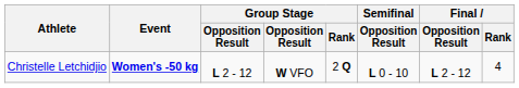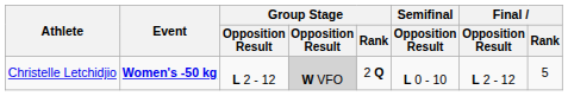 <table class="wikitable" style="font-size:90%;">
 <tr>
 <th rowspan=2>Athlete</th>
 <th rowspan=2>Event</th>
 <th colspan=3>Group Stage</th>
 <th>Semifinal</th>
 <th colspan=2>Final / </th>
 </tr>
 <tr style="font-size: 95%">
 <th>Opposition<br>Result</th>
 <th>Opposition<br>Result</th>
 <th>Rank</th>
 <th>Opposition<br>Result</th>
 <th>Opposition<br>Result</th>
 <th>Rank</th>
 </tr>
 <tr align=center>
 <td align=left><a href='#'>Christelle Letchidjio</a></td>
 <td align=left><strong><a href='#'>Women's -50 kg</a></strong></td>
 <td><br><strong>L</strong> 2 - 12</td>
-<td><br><strong>W</strong> VFO</td>
+<td style="background: lightgrey;"><br><strong>W</strong> VFO</td>
 <td>2 <strong>Q</strong></td>
 <td><br><strong>L</strong> 0 - 10</td>
 <td><br><strong>L</strong> 2 - 12</td>
-<td>4</td>
+<td>5</td>
 </tr>
 </table>
